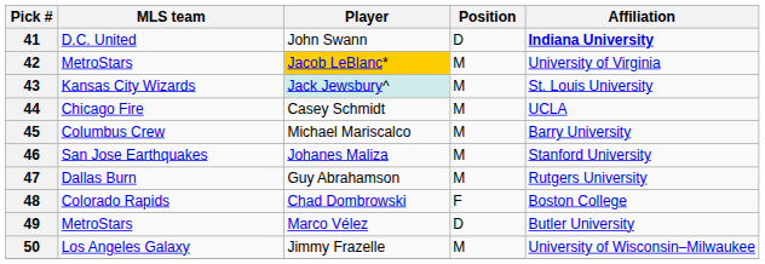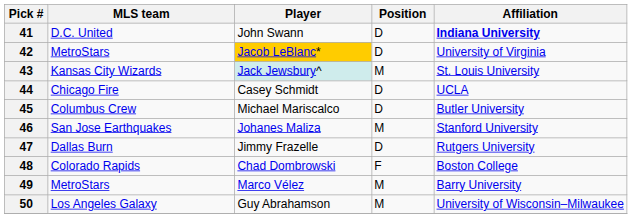 <table class="wikitable sortable">
 <tr>
 <th width=7%>Pick #</th>
 <th width=30%>MLS team</th>
 <th width=22%>Player</th>
 <th width=10%>Position</th>
 <th>Affiliation</th>
 </tr>
 <tr>
 <th>41</th>
 <td><a href='#'>D.C. United</a></td>
 <td>John Swann</td>
 <td>D</td>
 <td><strong><a href='#'>Indiana University</a></strong></td>
 </tr>
 <tr>
 <th>42</th>
 <td><a href='#'>MetroStars</a></td>
 <td style="background:#FFCC00"><a href='#'>Jacob LeBlanc</a>*</td>
-<td>M</td>
+<td>D</td>
 <td><a href='#'>University of Virginia</a></td>
 </tr>
 <tr>
 <th>43</th>
 <td><a href='#'>Kansas City Wizards</a></td>
 <td style="background:#CFECEC"><a href='#'>Jack Jewsbury</a>^</td>
 <td>M</td>
 <td><a href='#'>St. Louis University</a></td>
 </tr>
 <tr>
 <th>44</th>
 <td><a href='#'>Chicago Fire</a></td>
 <td>Casey Schmidt</td>
-<td>M</td>
+<td>D</td>
 <td><a href='#'>UCLA</a></td>
 </tr>
 <tr>
 <th>45</th>
 <td><a href='#'>Columbus Crew</a></td>
 <td>Michael Mariscalco</td>
-<td>M</td>
-<td><a href='#'>Barry University</a></td>
+<td>D</td>
+<td><a href='#'>Butler University</a></td>
 </tr>
 <tr>
 <th>46</th>
 <td><a href='#'>San Jose Earthquakes</a></td>
 <td><a href='#'>Johanes Maliza</a></td>
 <td>M</td>
 <td><a href='#'>Stanford University</a></td>
 </tr>
 <tr>
 <th>47</th>
 <td><a href='#'>Dallas Burn</a></td>
-<td>Guy Abrahamson</td>
-<td>M</td>
+<td>Jimmy Frazelle</td>
+<td>D</td>
 <td><a href='#'>Rutgers University</a></td>
 </tr>
 <tr>
 <th>48</th>
 <td><a href='#'>Colorado Rapids</a></td>
 <td><a href='#'>Chad Dombrowski</a></td>
 <td>F</td>
 <td><a href='#'>Boston College</a></td>
 </tr>
 <tr>
 <th>49</th>
 <td><a href='#'>MetroStars</a></td>
 <td><a href='#'>Marco Vélez</a></td>
-<td>D</td>
-<td><a href='#'>Butler University</a></td>
+<td>M</td>
+<td><a href='#'>Barry University</a></td>
 </tr>
 <tr>
 <th>50</th>
 <td><a href='#'>Los Angeles Galaxy</a></td>
-<td>Jimmy Frazelle</td>
+<td>Guy Abrahamson</td>
 <td>M</td>
 <td><a href='#'>University of Wisconsin–Milwaukee</a></td>
 </tr>
 <tr>
 </tr>
 </table>
